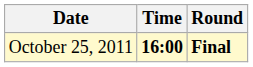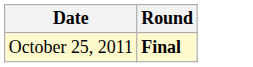 <table class="wikitable">
 <tr>
 <th>Date</th>
-<th>Time</th>
 <th>Round</th>
 </tr>
 <tr style=background:lemonchiffon>
 <td>October 25, 2011</td>
-<td><strong>16:00</strong></td>
 <td><strong>Final</strong></td>
 </tr>
 </table>
